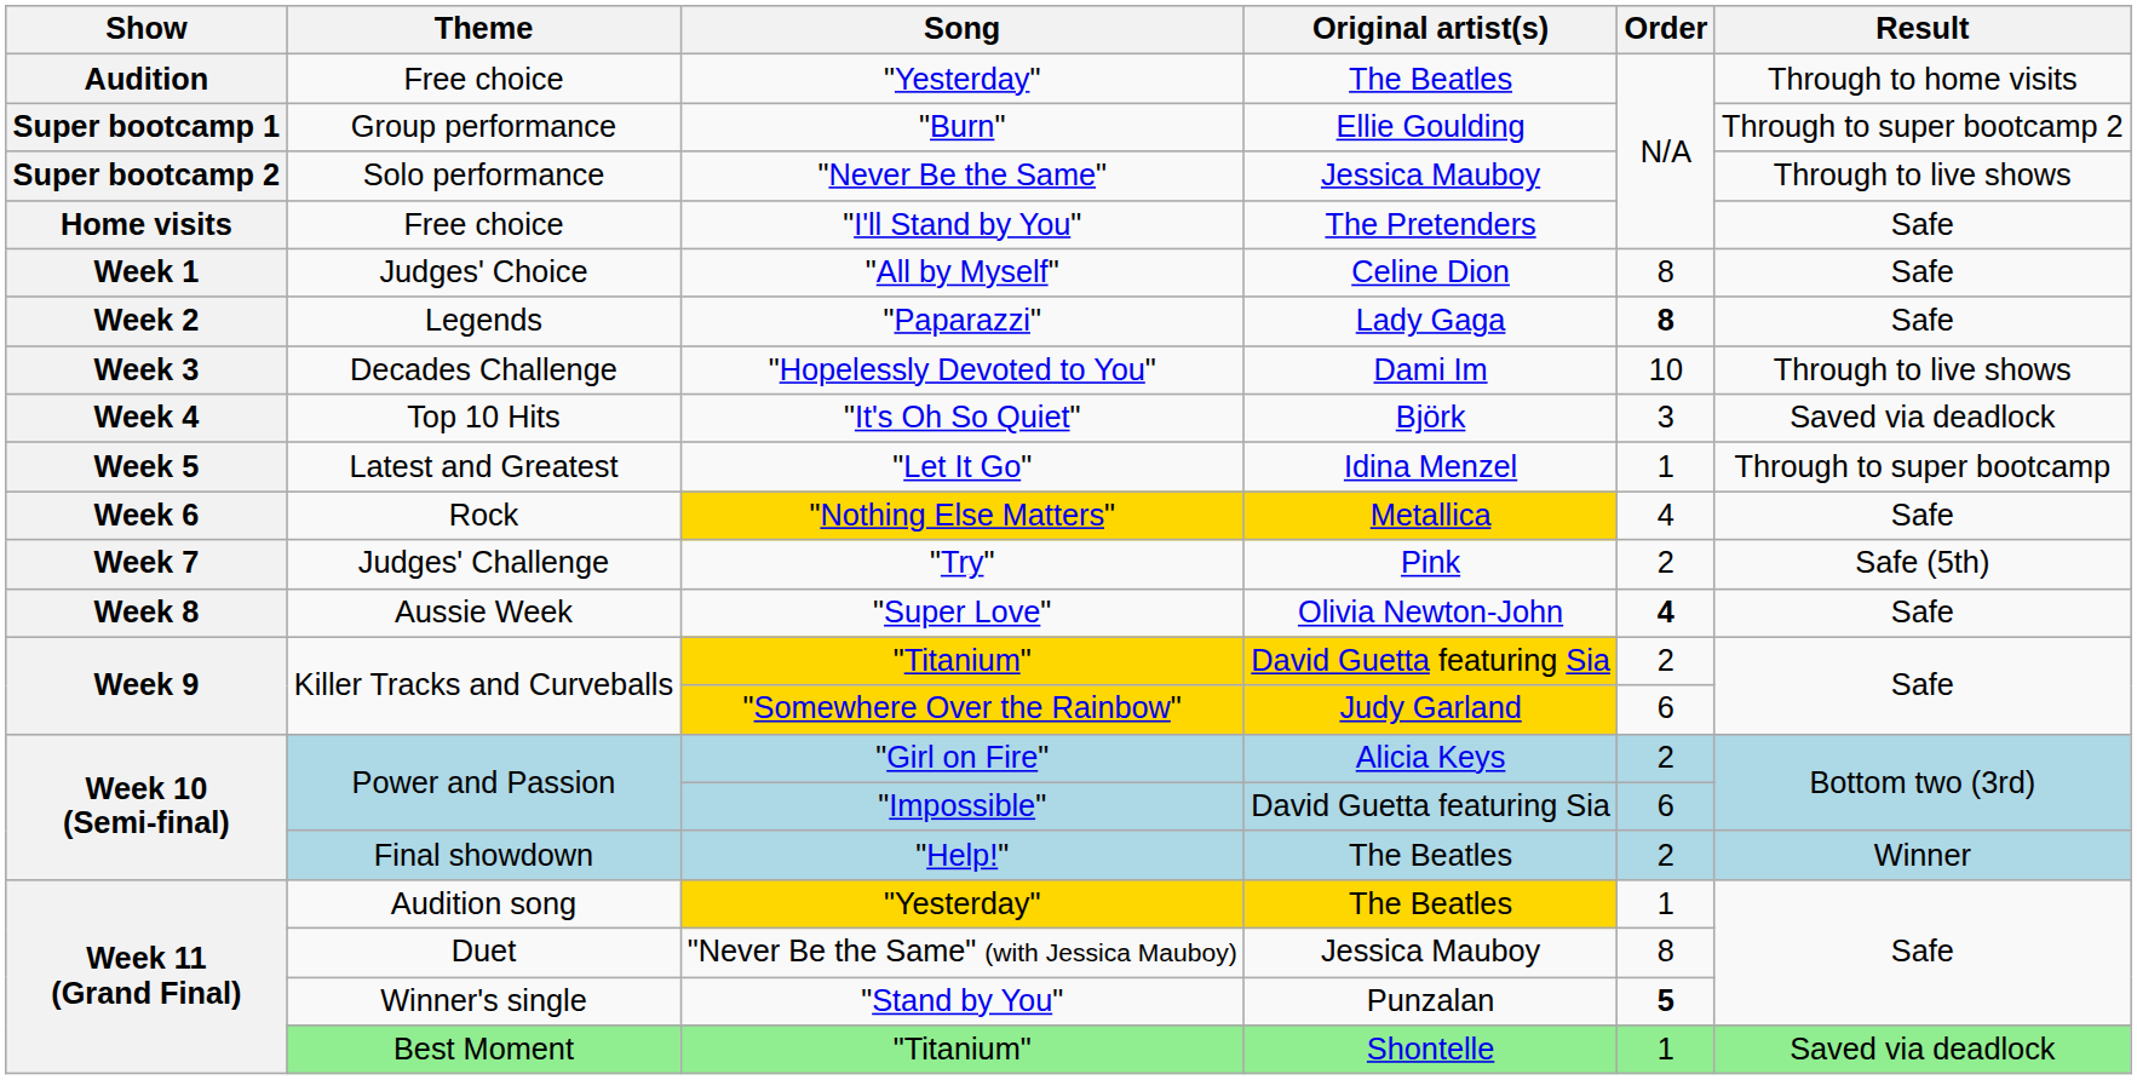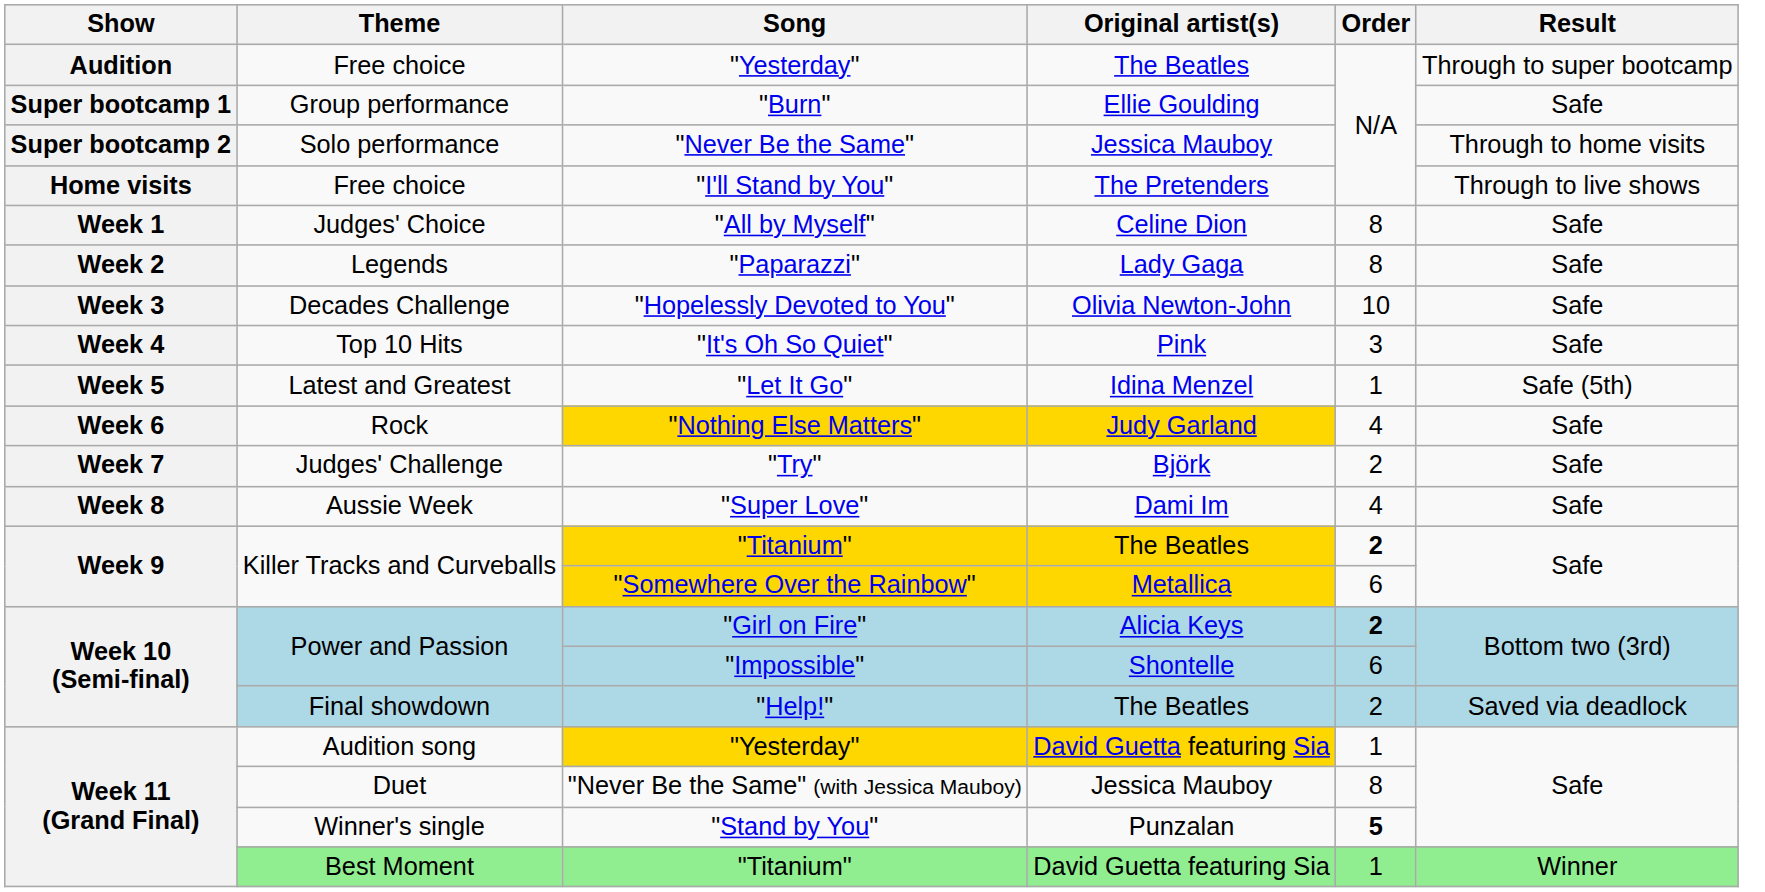 <table class="wikitable collapsible collapsed" style="text-align:center;">
 <tr>
 <th scope="col">Show</th>
 <th scope="col">Theme</th>
 <th scope="col">Song</th>
 <th scope="col">Original artist(s)</th>
 <th scope="col">Order</th>
 <th scope="col">Result</th>
 </tr>
 <tr>
 <th scope="row">Audition</th>
 <td>Free choice</td>
 <td>"<a href='#'>Yesterday</a>"</td>
 <td><a href='#'>The Beatles</a></td>
 <td rowspan="4">N/A</td>
-<td>Through to home visits</td>
+<td>Through to super bootcamp</td>
 </tr>
 <tr>
 <th scope="row">Super bootcamp 1</th>
 <td>Group performance</td>
 <td>"<a href='#'>Burn</a>"</td>
 <td><a href='#'>Ellie Goulding</a></td>
-<td>Through to super bootcamp 2</td>
+<td>Safe</td>
 </tr>
 <tr>
 <th scope="row">Super bootcamp 2</th>
 <td>Solo performance</td>
 <td>"<a href='#'>Never Be the Same</a>"</td>
 <td><a href='#'>Jessica Mauboy</a></td>
-<td>Through to live shows</td>
+<td>Through to home visits</td>
 </tr>
 <tr>
 <th scope="row">Home visits</th>
 <td>Free choice</td>
 <td>"<a href='#'>I'll Stand by You</a>"</td>
 <td><a href='#'>The Pretenders</a></td>
-<td>Safe</td>
+<td>Through to live shows</td>
 </tr>
 <tr>
 <th scope="row">Week 1</th>
 <td>Judges' Choice</td>
 <td>"<a href='#'>All by Myself</a>"</td>
 <td><a href='#'>Celine Dion</a></td>
 <td>8</td>
 <td>Safe</td>
 </tr>
 <tr>
 <th scope="row">Week 2</th>
 <td>Legends</td>
 <td>"<a href='#'>Paparazzi</a>"</td>
 <td><a href='#'>Lady Gaga</a></td>
-<td><strong>8</strong></td>
+<td>8</td>
 <td>Safe</td>
 </tr>
 <tr>
 <th scope="row">Week 3</th>
 <td>Decades Challenge</td>
 <td>"<a href='#'>Hopelessly Devoted to You</a>"</td>
-<td><a href='#'>Dami Im</a></td>
+<td><a href='#'>Olivia Newton-John</a></td>
 <td>10</td>
-<td>Through to live shows</td>
+<td>Safe</td>
 </tr>
 <tr>
 <th scope="row">Week 4</th>
 <td>Top 10 Hits</td>
 <td>"<a href='#'>It's Oh So Quiet</a>"</td>
-<td><a href='#'>Björk</a></td>
+<td><a href='#'>Pink</a></td>
 <td>3</td>
-<td>Saved via deadlock</td>
+<td>Safe</td>
 </tr>
 <tr>
 <th scope="row">Week 5</th>
 <td>Latest and Greatest</td>
 <td>"<a href='#'>Let It Go</a>"</td>
 <td><a href='#'>Idina Menzel</a></td>
 <td>1</td>
-<td>Through to super bootcamp</td>
+<td>Safe (5th)</td>
 </tr>
 <tr>
 <th scope="row">Week 6</th>
 <td>Rock</td>
 <td style="background:gold;">"<a href='#'>Nothing Else Matters</a>"</td>
-<td style="background:gold;"><a href='#'>Metallica</a></td>
+<td style="background:gold;"><a href='#'>Judy Garland</a></td>
 <td>4</td>
 <td>Safe</td>
 </tr>
 <tr>
 <th scope="row">Week 7</th>
 <td>Judges' Challenge</td>
 <td>"<a href='#'>Try</a>"</td>
-<td><a href='#'>Pink</a></td>
+<td><a href='#'>Björk</a></td>
 <td>2</td>
-<td>Safe (5th)</td>
+<td>Safe</td>
 </tr>
 <tr>
 <th scope="row">Week 8</th>
 <td>Aussie Week</td>
 <td>"<a href='#'>Super Love</a>"</td>
-<td><a href='#'>Olivia Newton-John</a></td>
-<td><strong>4</strong></td>
+<td><a href='#'>Dami Im</a></td>
+<td>4</td>
 <td>Safe</td>
 </tr>
 <tr>
 <th scope="row" rowspan="2">Week 9</th>
 <td rowspan="2">Killer Tracks and Curveballs</td>
 <td style="background:gold;">"<a href='#'>Titanium</a>"</td>
-<td style="background:gold;"><a href='#'>David Guetta</a> featuring <a href='#'>Sia</a></td>
-<td>2</td>
+<td style="background:gold;">The Beatles</td>
+<td><strong>2</strong></td>
 <td rowspan="2">Safe</td>
 </tr>
 <tr>
 <td style="background:gold;">"<a href='#'>Somewhere Over the Rainbow</a>"</td>
-<td style="background:gold;"><a href='#'>Judy Garland</a></td>
+<td style="background:gold;"><a href='#'>Metallica</a></td>
 <td>6</td>
 </tr>
 <tr style="background:lightblue;">
 <th scope="row" rowspan="3">Week 10<br>(Semi-final)</th>
 <td rowspan="2">Power and Passion</td>
 <td>"<a href='#'>Girl on Fire</a>"</td>
 <td><a href='#'>Alicia Keys</a></td>
-<td>2</td>
+<td><strong>2</strong></td>
 <td rowspan="2">Bottom two (3rd)</td>
 </tr>
 <tr style="background:lightblue;">
 <td>"<a href='#'>Impossible</a>"</td>
-<td>David Guetta featuring Sia</td>
+<td><a href='#'>Shontelle</a></td>
 <td>6</td>
 </tr>
 <tr style="background:lightblue;">
 <td>Final showdown</td>
 <td>"<a href='#'>Help!</a>"</td>
 <td>The Beatles</td>
 <td>2</td>
-<td>Winner</td>
+<td>Saved via deadlock</td>
 </tr>
 <tr>
 <th scope="row" rowspan="4">Week 11<br>(Grand Final)</th>
 <td>Audition song</td>
 <td style="background:gold;">"Yesterday"</td>
-<td style="background:gold;">The Beatles</td>
+<td style="background:gold;"><a href='#'>David Guetta</a> featuring <a href='#'>Sia</a></td>
 <td>1</td>
 <td rowspan="3">Safe</td>
 </tr>
 <tr>
 <td>Duet</td>
 <td>"Never Be the Same" <small>(with Jessica Mauboy)</small></td>
 <td>Jessica Mauboy</td>
 <td>8</td>
 </tr>
 <tr>
 <td>Winner's single</td>
 <td>"<a href='#'>Stand by You</a>"</td>
 <td>Punzalan</td>
 <td><strong>5</strong></td>
 </tr>
 <tr style="background:lightgreen;">
 <td>Best Moment</td>
 <td>"Titanium"</td>
-<td><a href='#'>Shontelle</a></td>
+<td>David Guetta featuring Sia</td>
 <td>1</td>
-<td>Saved via deadlock</td>
+<td>Winner</td>
 </tr>
 </table>
